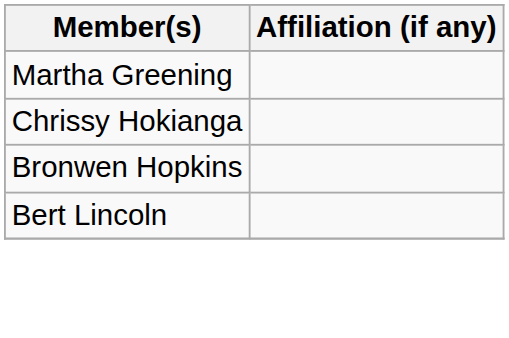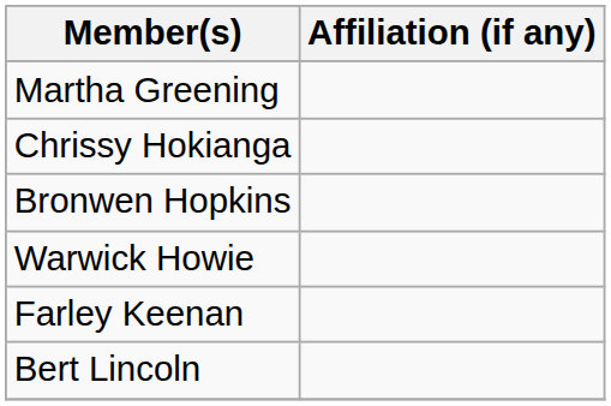 <table class="wikitable">
 <tr>
 <th>Member(s)</th>
 <th>Affiliation (if any)</th>
 </tr>
 <tr>
 <td>Martha Greening</td>
 <td></td>
 </tr>
 <tr>
 <td>Chrissy Hokianga</td>
 <td></td>
 </tr>
 <tr>
 <td>Bronwen Hopkins</td>
 <td></td>
 </tr>
 <tr>
+<td>Warwick Howie</td>
+<td></td>
+</tr>
+<tr>
+<td>Farley Keenan</td>
+<td></td>
+</tr>
+<tr>
 <td>Bert Lincoln</td>
 <td></td>
 </tr>
 <tr>
 </tr>
 </table>
